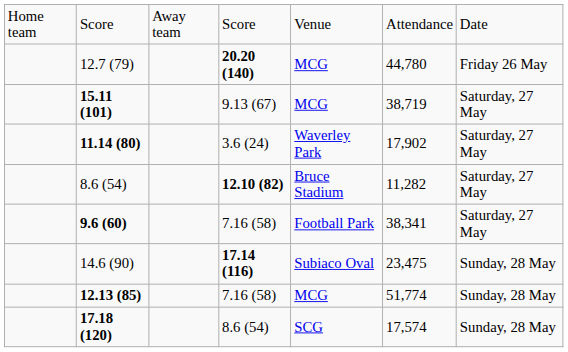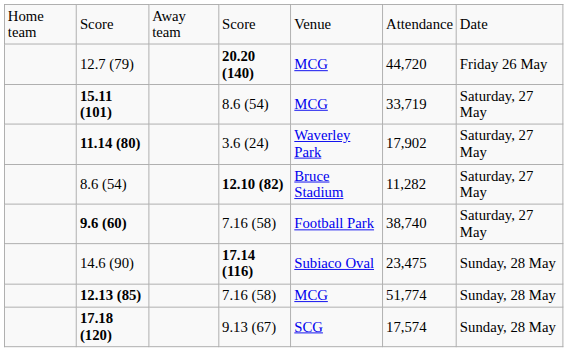 <table class="wikitable" style="text-align:left">
 <tr>
 <td>Home team</td>
 <td>Score</td>
 <td>Away team</td>
 <td>Score</td>
 <td>Venue</td>
 <td>Attendance</td>
 <td>Date</td>
 </tr>
 <tr>
 <td></td>
 <td>12.7 (79)</td>
 <td><strong></strong></td>
 <td><strong>20.20 (140)</strong></td>
 <td><a href='#'>MCG</a></td>
-<td>44,780</td>
+<td>44,720</td>
 <td>Friday 26 May</td>
 </tr>
 <tr>
 <td><strong></strong></td>
 <td><strong>15.11 (101)</strong></td>
 <td></td>
-<td>9.13 (67)</td>
+<td>8.6 (54)</td>
 <td><a href='#'>MCG</a></td>
-<td>38,719</td>
+<td>33,719</td>
 <td>Saturday, 27 May</td>
 </tr>
 <tr>
 <td><strong></strong></td>
 <td><strong>11.14 (80)</strong></td>
 <td></td>
 <td>3.6 (24)</td>
 <td><a href='#'>Waverley Park</a></td>
 <td>17,902</td>
 <td>Saturday, 27 May</td>
 </tr>
 <tr>
 <td></td>
 <td>8.6 (54)</td>
 <td><strong></strong></td>
 <td><strong>12.10 (82)</strong></td>
 <td><a href='#'>Bruce Stadium</a></td>
 <td>11,282</td>
 <td>Saturday, 27 May</td>
 </tr>
 <tr>
 <td><strong></strong></td>
 <td><strong>9.6 (60)</strong></td>
 <td></td>
 <td>7.16 (58)</td>
 <td><a href='#'>Football Park</a></td>
-<td>38,341</td>
+<td>38,740</td>
 <td>Saturday, 27 May</td>
 </tr>
 <tr>
 <td></td>
 <td>14.6 (90)</td>
 <td><strong></strong></td>
 <td><strong>17.14 (116)</strong></td>
 <td><a href='#'>Subiaco Oval</a></td>
 <td>23,475</td>
 <td>Sunday, 28 May</td>
 </tr>
 <tr>
 <td><strong></strong></td>
 <td><strong>12.13 (85)</strong></td>
 <td></td>
 <td>7.16 (58)</td>
 <td><a href='#'>MCG</a></td>
 <td>51,774</td>
 <td>Sunday, 28 May</td>
 </tr>
 <tr>
 <td><strong></strong></td>
 <td><strong>17.18 (120)</strong></td>
 <td></td>
-<td>8.6 (54)</td>
+<td>9.13 (67)</td>
 <td><a href='#'>SCG</a></td>
 <td>17,574</td>
 <td>Sunday, 28 May</td>
 </tr>
 </table>
